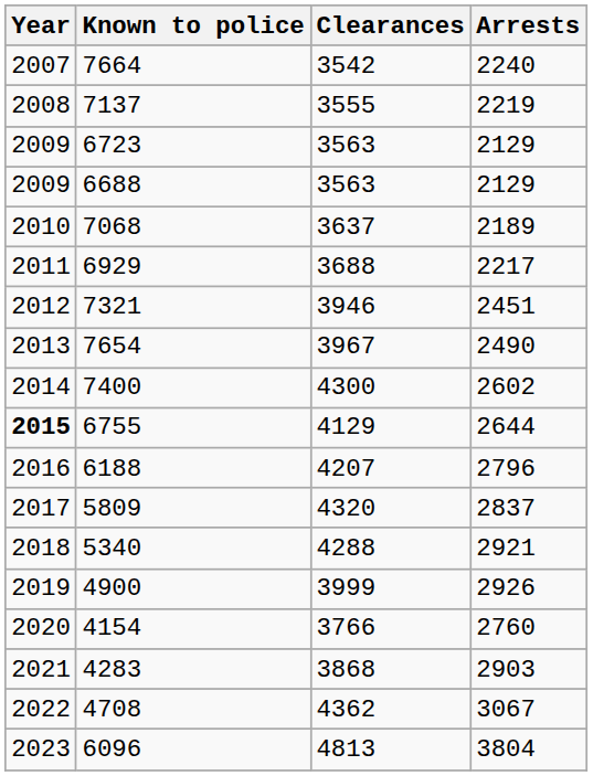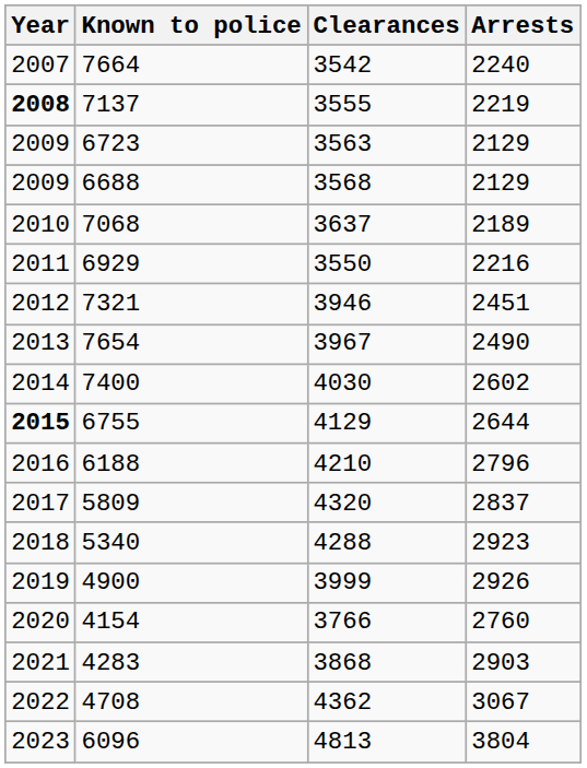 <table class="wikitable">
 <tr>
 <th>Year</th>
 <th>Known to police</th>
 <th>Clearances</th>
 <th>Arrests</th>
 </tr>
 <tr>
 <td>2007</td>
 <td>7664</td>
 <td>3542</td>
 <td>2240</td>
 </tr>
 <tr>
-<td>2008</td>
+<td><strong>2008</strong></td>
 <td>7137</td>
 <td>3555</td>
 <td>2219</td>
 </tr>
 <tr>
 <td>2009</td>
 <td>6723</td>
 <td>3563</td>
 <td>2129</td>
 </tr>
 <tr>
 <td>2009</td>
 <td>6688</td>
-<td>3563</td>
+<td>3568</td>
 <td>2129</td>
 </tr>
 <tr>
 <td>2010</td>
 <td>7068</td>
 <td>3637</td>
 <td>2189</td>
 </tr>
 <tr>
 <td>2011</td>
 <td>6929</td>
-<td>3688</td>
-<td>2217</td>
+<td>3550</td>
+<td>2216</td>
 </tr>
 <tr>
 <td>2012</td>
 <td>7321</td>
 <td>3946</td>
 <td>2451</td>
 </tr>
 <tr>
 <td>2013</td>
 <td>7654</td>
 <td>3967</td>
 <td>2490</td>
 </tr>
 <tr>
 <td>2014</td>
 <td>7400</td>
-<td>4300</td>
+<td>4030</td>
 <td>2602</td>
 </tr>
 <tr>
 <td><strong>2015</strong></td>
 <td>6755</td>
 <td>4129</td>
 <td>2644</td>
 </tr>
 <tr>
 <td>2016</td>
 <td>6188</td>
-<td>4207</td>
+<td>4210</td>
 <td>2796</td>
 </tr>
 <tr>
 <td>2017</td>
 <td>5809</td>
 <td>4320</td>
 <td>2837</td>
 </tr>
 <tr>
 <td>2018</td>
 <td>5340</td>
 <td>4288</td>
-<td>2921</td>
+<td>2923</td>
 </tr>
 <tr>
 <td>2019</td>
 <td>4900</td>
 <td>3999</td>
 <td>2926</td>
 </tr>
 <tr>
 <td>2020</td>
 <td>4154</td>
 <td>3766</td>
 <td>2760</td>
 </tr>
 <tr>
 <td>2021</td>
 <td>4283</td>
 <td>3868</td>
 <td>2903</td>
 </tr>
 <tr>
 <td>2022</td>
 <td>4708</td>
 <td>4362</td>
 <td>3067</td>
 </tr>
 <tr>
 <td>2023</td>
 <td>6096</td>
 <td>4813</td>
 <td>3804</td>
 </tr>
 </table>
